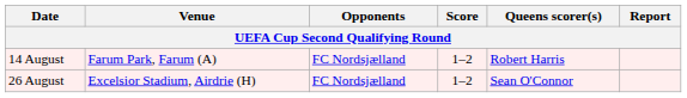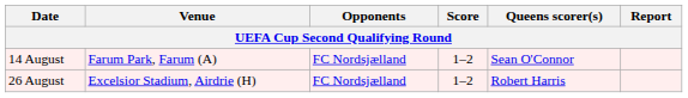 <table class="wikitable" width=90%>
 <tr>
 <th>Date</th>
 <th>Venue</th>
 <th>Opponents</th>
 <th>Score</th>
 <th>Queens scorer(s)</th>
 <th>Report</th>
 </tr>
 <tr>
 <th colspan=7><a href='#'>UEFA Cup Second Qualifying Round</a></th>
 </tr>
 <tr bgcolor = "#FFEEEE">
 <td>14 August</td>
 <td><a href='#'>Farum Park</a>, <a href='#'>Farum</a> (A)</td>
 <td> <a href='#'>FC Nordsjælland</a></td>
 <td align=center>1–2</td>
-<td><a href='#'>Robert Harris</a></td>
+<td><a href='#'>Sean O'Connor</a></td>
 <td></td>
 </tr>
 <tr bgcolor = "#FFEEEE">
 <td>26 August</td>
 <td><a href='#'>Excelsior Stadium</a>, <a href='#'>Airdrie</a> (H)</td>
 <td> <a href='#'>FC Nordsjælland</a></td>
 <td align=center>1–2</td>
-<td><a href='#'>Sean O'Connor</a></td>
+<td><a href='#'>Robert Harris</a></td>
 <td></td>
 </tr>
 </table>
